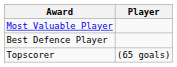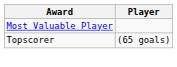 <table class="wikitable">
 <tr>
 <th>Award</th>
 <th>Player</th>
 </tr>
 <tr>
 <td><a href='#'>Most Valuable Player</a></td>
 <td></td>
 </tr>
 <tr>
-<td>Best Defence Player</td>
-<td></td>
-</tr>
-<tr>
 <td>Topscorer</td>
 <td> (65 goals)</td>
 </tr>
 </table>
